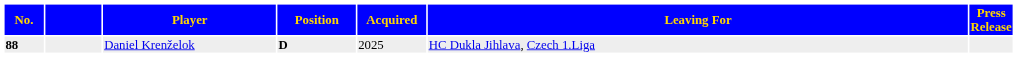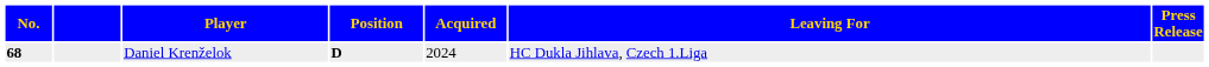 <table>
 <tr bgcolor="blue" style="color: gold">
 <th width="4%">No.</th>
 <th width="6%"></th>
 <th width="18%">Player</th>
 <th width="8%">Position</th>
 <th width="7%">Acquired</th>
 <th width="57%">Leaving For</th>
 <th width="10%">Press Release</th>
 </tr>
 <tr style="background:#eee;">
-<td><strong>88</strong></td>
+<td><strong>68</strong></td>
 <td></td>
 <td align="left"><a href='#'>Daniel Krenželok</a></td>
 <td><strong>D</strong></td>
-<td>2025</td>
+<td>2024</td>
 <td align="left"><a href='#'>HC Dukla Jihlava</a>, <a href='#'>Czech 1.Liga</a></td>
 <td></td>
 </tr>
 </table>
